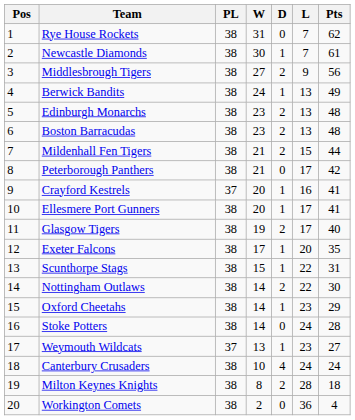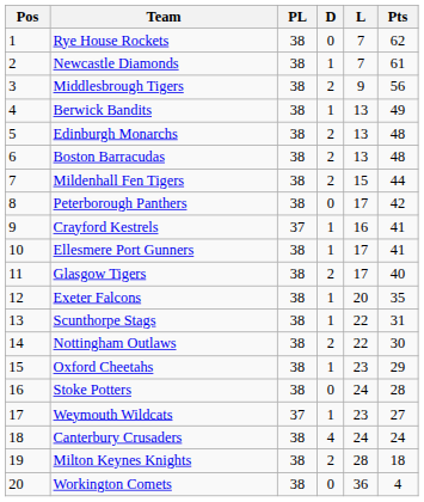 <table class=wikitable width="450">
 <tr>
 <th>Pos</th>
 <th>Team</th>
 <th>PL</th>
-<th>W</th>
 <th>D</th>
 <th>L</th>
 <th>Pts</th>
 </tr>
 <tr>
 <td>1</td>
 <td><a href='#'>Rye House Rockets</a></td>
 <td align="center">38</td>
-<td align="center">31</td>
 <td align="center">0</td>
 <td align="center">7</td>
 <td align="center">62</td>
 </tr>
 <tr>
 <td>2</td>
 <td><a href='#'>Newcastle Diamonds</a></td>
 <td align="center">38</td>
-<td align="center">30</td>
 <td align="center">1</td>
 <td align="center">7</td>
 <td align="center">61</td>
 </tr>
 <tr>
 <td>3</td>
 <td><a href='#'>Middlesbrough Tigers</a></td>
 <td align="center">38</td>
-<td align="center">27</td>
 <td align="center">2</td>
 <td align="center">9</td>
 <td align="center">56</td>
 </tr>
 <tr>
 <td>4</td>
 <td><a href='#'>Berwick Bandits</a></td>
 <td align="center">38</td>
-<td align="center">24</td>
 <td align="center">1</td>
 <td align="center">13</td>
 <td align="center">49</td>
 </tr>
 <tr>
 <td>5</td>
 <td><a href='#'>Edinburgh Monarchs</a></td>
 <td align="center">38</td>
-<td align="center">23</td>
 <td align="center">2</td>
 <td align="center">13</td>
 <td align="center">48</td>
 </tr>
 <tr>
 <td>6</td>
 <td><a href='#'>Boston Barracudas</a></td>
 <td align="center">38</td>
-<td align="center">23</td>
 <td align="center">2</td>
 <td align="center">13</td>
 <td align="center">48</td>
 </tr>
 <tr>
 <td>7</td>
 <td><a href='#'>Mildenhall Fen Tigers</a></td>
 <td align="center">38</td>
-<td align="center">21</td>
 <td align="center">2</td>
 <td align="center">15</td>
 <td align="center">44</td>
 </tr>
 <tr>
 <td>8</td>
 <td><a href='#'>Peterborough Panthers</a></td>
 <td align="center">38</td>
-<td align="center">21</td>
 <td align="center">0</td>
 <td align="center">17</td>
 <td align="center">42</td>
 </tr>
 <tr>
 <td>9</td>
 <td><a href='#'>Crayford Kestrels</a></td>
 <td align="center">37</td>
-<td align="center">20</td>
 <td align="center">1</td>
 <td align="center">16</td>
 <td align="center">41</td>
 </tr>
 <tr>
 <td>10</td>
 <td><a href='#'>Ellesmere Port Gunners</a></td>
 <td align="center">38</td>
-<td align="center">20</td>
 <td align="center">1</td>
 <td align="center">17</td>
 <td align="center">41</td>
 </tr>
 <tr>
 <td>11</td>
 <td><a href='#'>Glasgow Tigers</a></td>
 <td align="center">38</td>
-<td align="center">19</td>
 <td align="center">2</td>
 <td align="center">17</td>
 <td align="center">40</td>
 </tr>
 <tr>
 <td>12</td>
 <td><a href='#'>Exeter Falcons</a></td>
 <td align="center">38</td>
-<td align="center">17</td>
 <td align="center">1</td>
 <td align="center">20</td>
 <td align="center">35</td>
 </tr>
 <tr>
 <td>13</td>
 <td><a href='#'>Scunthorpe Stags</a></td>
 <td align="center">38</td>
-<td align="center">15</td>
 <td align="center">1</td>
 <td align="center">22</td>
 <td align="center">31</td>
 </tr>
 <tr>
 <td>14</td>
 <td><a href='#'>Nottingham Outlaws</a></td>
 <td align="center">38</td>
-<td align="center">14</td>
 <td align="center">2</td>
 <td align="center">22</td>
 <td align="center">30</td>
 </tr>
 <tr>
 <td>15</td>
 <td><a href='#'>Oxford Cheetahs</a></td>
 <td align="center">38</td>
-<td align="center">14</td>
 <td align="center">1</td>
 <td align="center">23</td>
 <td align="center">29</td>
 </tr>
 <tr>
 <td>16</td>
 <td><a href='#'>Stoke Potters</a></td>
 <td align="center">38</td>
-<td align="center">14</td>
 <td align="center">0</td>
 <td align="center">24</td>
 <td align="center">28</td>
 </tr>
 <tr>
 <td>17</td>
 <td><a href='#'>Weymouth Wildcats</a></td>
 <td align="center">37</td>
-<td align="center">13</td>
 <td align="center">1</td>
 <td align="center">23</td>
 <td align="center">27</td>
 </tr>
 <tr>
 <td>18</td>
 <td><a href='#'>Canterbury Crusaders</a></td>
 <td align="center">38</td>
-<td align="center">10</td>
 <td align="center">4</td>
 <td align="center">24</td>
 <td align="center">24</td>
 </tr>
 <tr>
 <td>19</td>
 <td><a href='#'>Milton Keynes Knights</a></td>
 <td align="center">38</td>
-<td align="center">8</td>
 <td align="center">2</td>
 <td align="center">28</td>
 <td align="center">18</td>
 </tr>
 <tr>
 <td>20</td>
 <td><a href='#'>Workington Comets</a></td>
 <td align="center">38</td>
-<td align="center">2</td>
 <td align="center">0</td>
 <td align="center">36</td>
 <td align="center">4</td>
 </tr>
 </table>
